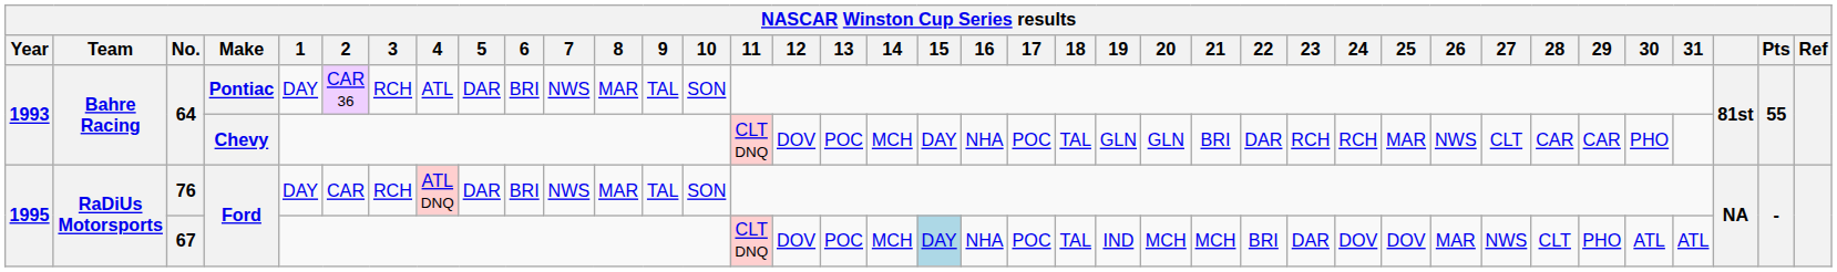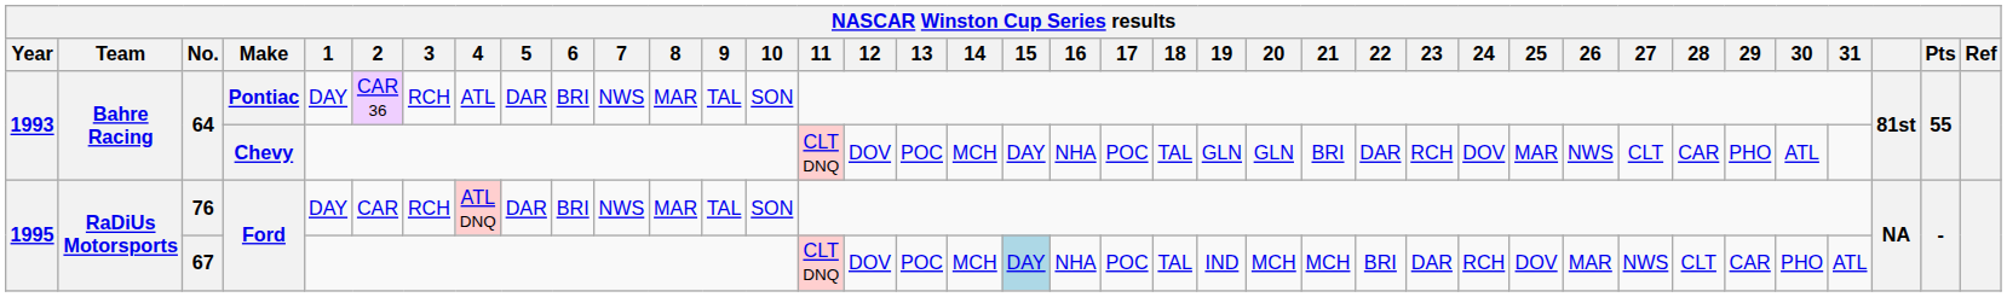 <table class="wikitable" style="text-align:center; font-size:75%">
 <tr>
 <th colspan=45><a href='#'>NASCAR</a> <a href='#'>Winston Cup Series</a> results</th>
 </tr>
 <tr>
 <th>Year</th>
 <th>Team</th>
 <th>No.</th>
 <th>Make</th>
 <th>1</th>
 <th>2</th>
 <th>3</th>
 <th>4</th>
 <th>5</th>
 <th>6</th>
 <th>7</th>
 <th>8</th>
 <th>9</th>
 <th>10</th>
 <th>11</th>
 <th>12</th>
 <th>13</th>
 <th>14</th>
 <th>15</th>
 <th>16</th>
 <th>17</th>
 <th>18</th>
 <th>19</th>
 <th>20</th>
 <th>21</th>
 <th>22</th>
 <th>23</th>
 <th>24</th>
 <th>25</th>
 <th>26</th>
 <th>27</th>
 <th>28</th>
 <th>29</th>
 <th>30</th>
 <th>31</th>
 <th></th>
 <th>Pts</th>
 <th>Ref</th>
 </tr>
 <tr>
 <th rowspan=2><a href='#'>1993</a></th>
 <th rowspan=2><a href='#'>Bahre Racing</a></th>
 <th rowspan=2>64</th>
 <th><a href='#'>Pontiac</a></th>
 <td><a href='#'>DAY</a></td>
 <td style="background:#EFCFFF;"><a href='#'>CAR</a><br><small>36</small></td>
 <td><a href='#'>RCH</a></td>
 <td><a href='#'>ATL</a></td>
 <td><a href='#'>DAR</a></td>
 <td><a href='#'>BRI</a></td>
 <td><a href='#'>NWS</a></td>
 <td><a href='#'>MAR</a></td>
 <td><a href='#'>TAL</a></td>
 <td><a href='#'>SON</a></td>
 <td colspan=21></td>
 <th rowspan=2>81st</th>
 <th rowspan=2>55</th>
 <th rowspan=2></th>
 </tr>
 <tr>
 <th><a href='#'>Chevy</a></th>
 <td colspan=10></td>
 <td style="background:#FFCFCF;"><a href='#'>CLT</a><br><small>DNQ</small></td>
 <td><a href='#'>DOV</a></td>
 <td><a href='#'>POC</a></td>
 <td><a href='#'>MCH</a></td>
 <td><a href='#'>DAY</a></td>
 <td><a href='#'>NHA</a></td>
 <td><a href='#'>POC</a></td>
 <td><a href='#'>TAL</a></td>
 <td><a href='#'>GLN</a></td>
 <td><a href='#'>GLN</a></td>
 <td><a href='#'>BRI</a></td>
 <td><a href='#'>DAR</a></td>
 <td><a href='#'>RCH</a></td>
-<td><a href='#'>RCH</a></td>
+<td><a href='#'>DOV</a></td>
 <td><a href='#'>MAR</a></td>
 <td><a href='#'>NWS</a></td>
 <td><a href='#'>CLT</a></td>
 <td><a href='#'>CAR</a></td>
-<td><a href='#'>CAR</a></td>
 <td><a href='#'>PHO</a></td>
+<td><a href='#'>ATL</a></td>
 <td></td>
 </tr>
 <tr>
 <th rowspan=2><a href='#'>1995</a></th>
 <th rowspan=2><a href='#'>RaDiUs Motorsports</a></th>
 <th>76</th>
 <th rowspan=2><a href='#'>Ford</a></th>
 <td><a href='#'>DAY</a></td>
 <td><a href='#'>CAR</a></td>
 <td><a href='#'>RCH</a></td>
 <td style="background:#FFCFCF;"><a href='#'>ATL</a><br><small>DNQ</small></td>
 <td><a href='#'>DAR</a></td>
 <td><a href='#'>BRI</a></td>
 <td><a href='#'>NWS</a></td>
 <td><a href='#'>MAR</a></td>
 <td><a href='#'>TAL</a></td>
 <td><a href='#'>SON</a></td>
 <td colspan=21></td>
 <th rowspan=2>NA</th>
 <th rowspan=2>-</th>
 <th rowspan=2></th>
 </tr>
 <tr>
 <th>67</th>
 <td colspan=10></td>
 <td style="background:#FFCFCF;"><a href='#'>CLT</a><br><small>DNQ</small></td>
 <td><a href='#'>DOV</a></td>
 <td><a href='#'>POC</a></td>
 <td><a href='#'>MCH</a></td>
 <td style="background: lightblue;"><a href='#'>DAY</a></td>
 <td><a href='#'>NHA</a></td>
 <td><a href='#'>POC</a></td>
 <td><a href='#'>TAL</a></td>
 <td><a href='#'>IND</a></td>
 <td><a href='#'>MCH</a></td>
 <td><a href='#'>MCH</a></td>
 <td><a href='#'>BRI</a></td>
 <td><a href='#'>DAR</a></td>
-<td><a href='#'>DOV</a></td>
+<td><a href='#'>RCH</a></td>
 <td><a href='#'>DOV</a></td>
 <td><a href='#'>MAR</a></td>
 <td><a href='#'>NWS</a></td>
 <td><a href='#'>CLT</a></td>
+<td><a href='#'>CAR</a></td>
 <td><a href='#'>PHO</a></td>
-<td><a href='#'>ATL</a></td>
 <td><a href='#'>ATL</a></td>
 </tr>
 </table>
